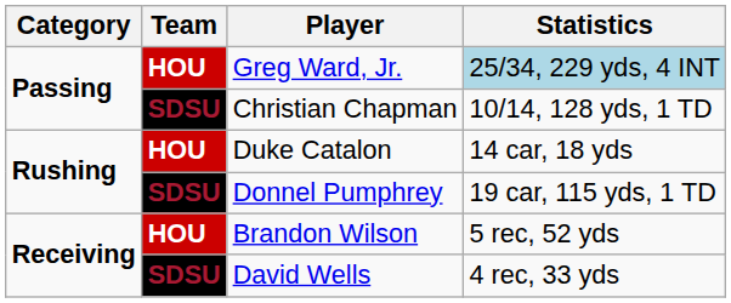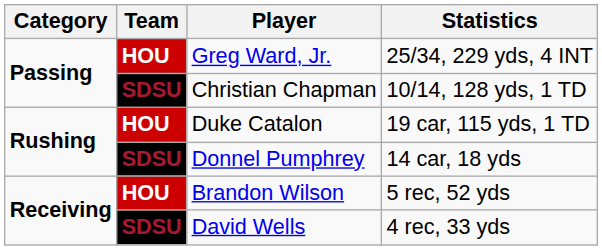 <table class="wikitable">
 <tr>
 <th>Category</th>
 <th>Team</th>
 <th>Player</th>
 <th>Statistics</th>
 </tr>
 <tr>
 <td rowspan=2><strong>Passing</strong></td>
 <td style="background:#cc0000; color:#ffffff"><strong>HOU</strong></td>
 <td><a href='#'>Greg Ward, Jr.</a></td>
-<td style="background: lightblue;">25/34, 229 yds, 4 INT</td>
+<td>25/34, 229 yds, 4 INT</td>
 </tr>
 <tr>
 <td style="background:#000000; color:#a81933"><strong>SDSU</strong></td>
 <td>Christian Chapman</td>
 <td>10/14, 128 yds, 1 TD</td>
 </tr>
 <tr>
 <td rowspan=2><strong>Rushing</strong></td>
 <td style="background:#cc0000; color:#ffffff"><strong>HOU</strong></td>
 <td>Duke Catalon</td>
-<td>14 car, 18 yds</td>
+<td>19 car, 115 yds, 1 TD</td>
 </tr>
 <tr>
 <td style="background:#000000; color:#a81933"><strong>SDSU</strong></td>
 <td><a href='#'>Donnel Pumphrey</a></td>
-<td>19 car, 115 yds, 1 TD</td>
+<td>14 car, 18 yds</td>
 </tr>
 <tr>
 <td rowspan=2><strong>Receiving</strong></td>
 <td style="background:#cc0000; color:#ffffff"><strong>HOU</strong></td>
 <td><a href='#'>Brandon Wilson</a></td>
 <td>5 rec, 52 yds</td>
 </tr>
 <tr>
 <td style="background:#000000; color:#a81933"><strong>SDSU</strong></td>
 <td><a href='#'>David Wells</a></td>
 <td>4 rec, 33 yds</td>
 </tr>
 </table>
